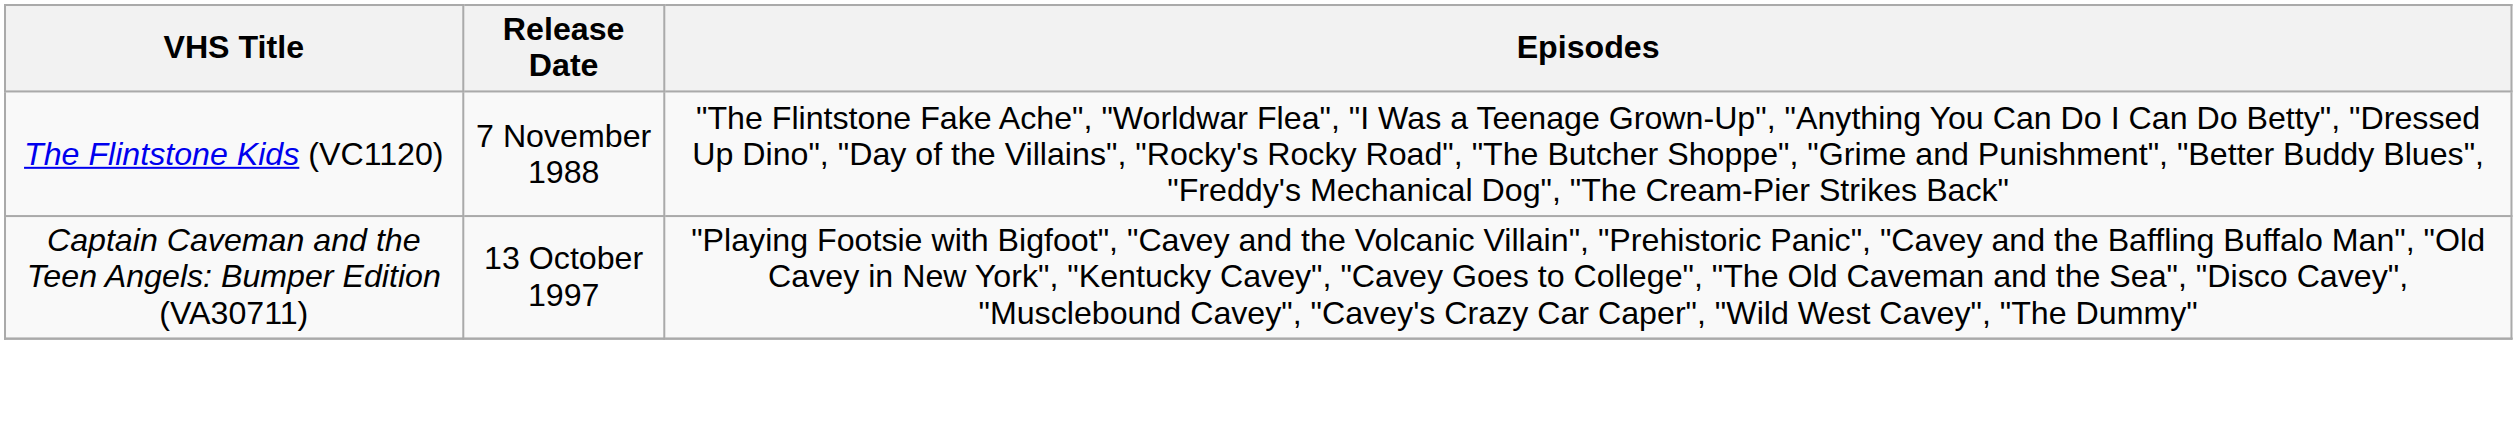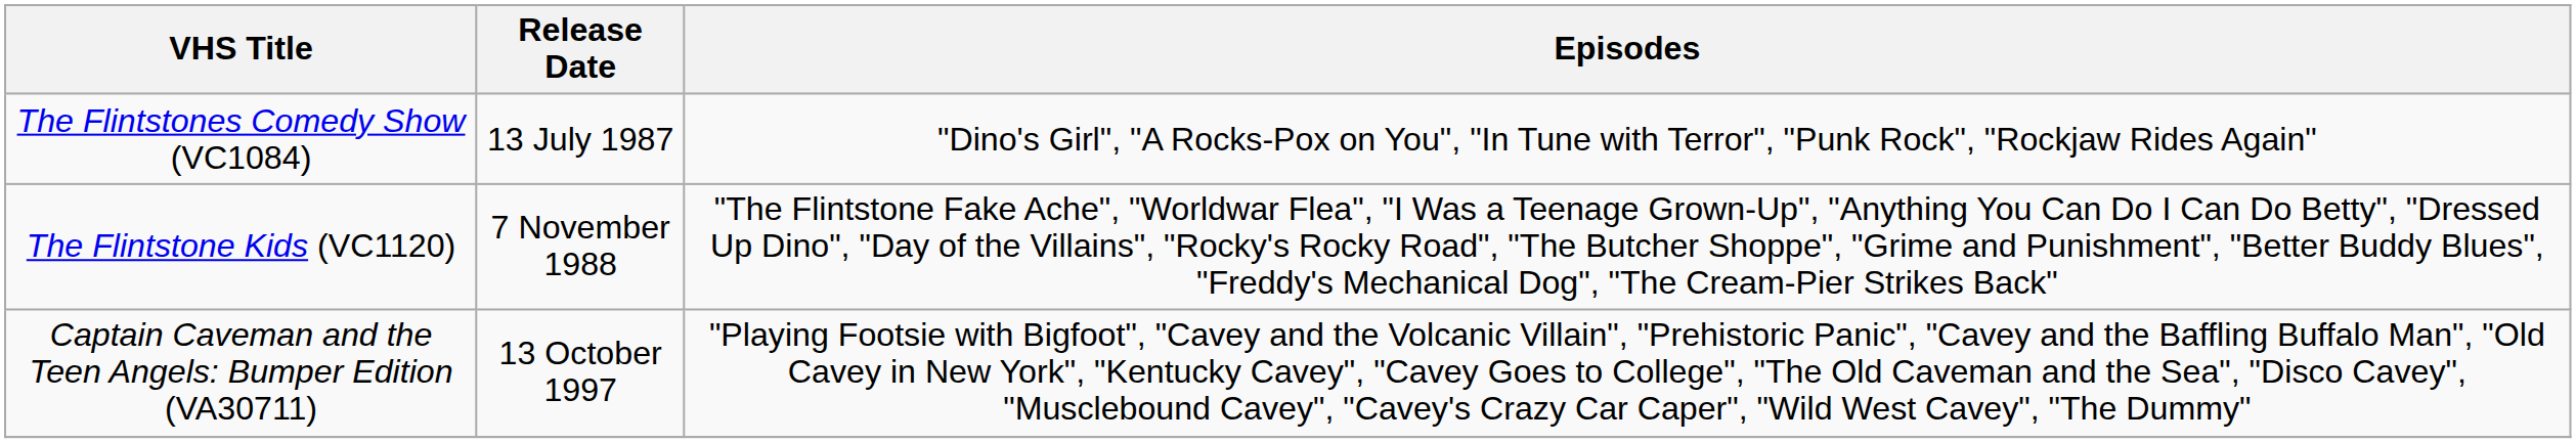 <table class="wikitable">
 <tr>
 <th>VHS Title</th>
 <th>Release Date</th>
 <th>Episodes</th>
+</tr>
+<tr style="text-align:center;">
+<td><em><a href='#'>The Flintstones Comedy Show</a></em> (VC1084)</td>
+<td>13 July 1987</td>
+<td>"Dino's Girl", "A Rocks-Pox on You", "In Tune with Terror", "Punk Rock", "Rockjaw Rides Again"</td>
 </tr>
 <tr style="text-align:center;">
 <td><em><a href='#'>The Flintstone Kids</a></em> (VC1120)</td>
 <td>7 November 1988</td>
 <td>"The Flintstone Fake Ache", "Worldwar Flea", "I Was a Teenage Grown-Up", "Anything You Can Do I Can Do Betty", "Dressed Up Dino", "Day of the Villains", "Rocky's Rocky Road", "The Butcher Shoppe", "Grime and Punishment", "Better Buddy Blues", "Freddy's Mechanical Dog", "The Cream-Pier Strikes Back"</td>
 </tr>
 <tr style="text-align:center;">
 <td><em>Captain Caveman and the Teen Angels: Bumper Edition</em> (VA30711)</td>
 <td>13 October 1997</td>
 <td>"Playing Footsie with Bigfoot", "Cavey and the Volcanic Villain", "Prehistoric Panic", "Cavey and the Baffling Buffalo Man", "Old Cavey in New York", "Kentucky Cavey", "Cavey Goes to College", "The Old Caveman and the Sea", "Disco Cavey", "Musclebound Cavey", "Cavey's Crazy Car Caper", "Wild West Cavey", "The Dummy"</td>
 </tr>
 <tr style="text-align:center;">
 </tr>
 </table>
